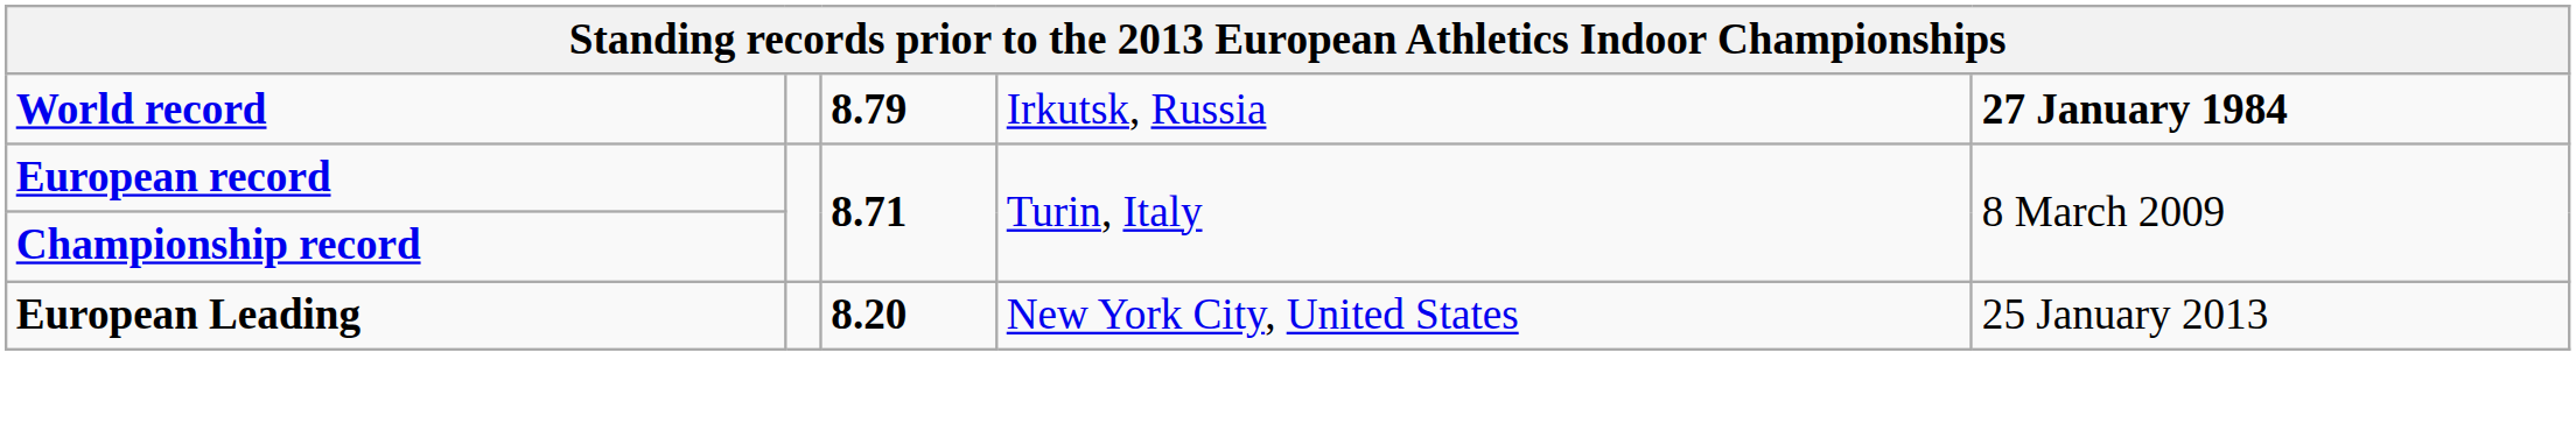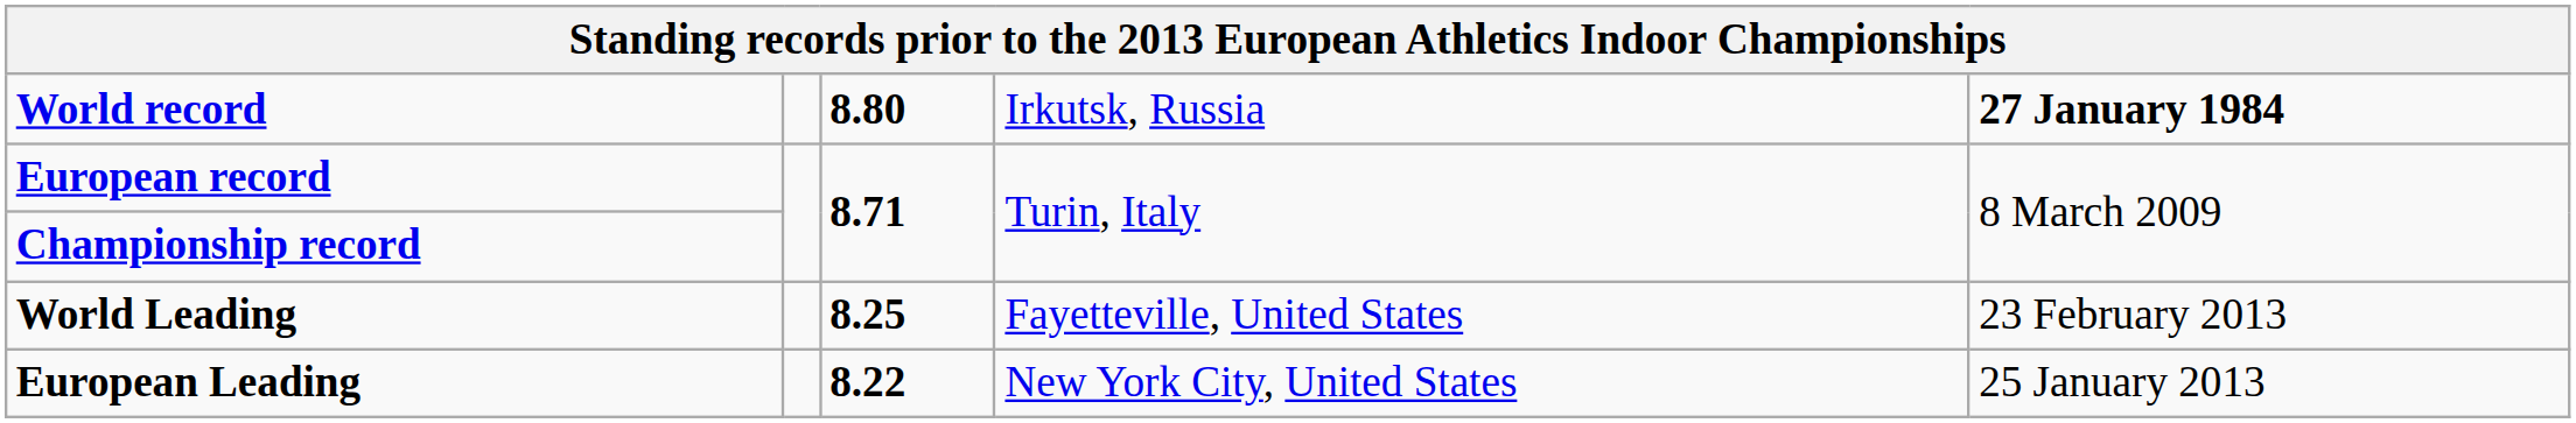 <table class="wikitable" width=75%>
 <tr>
 <th colspan="5">Standing records prior to the 2013 European Athletics Indoor Championships</th>
 </tr>
 <tr>
 <td><strong><a href='#'>World record</a></strong></td>
 <td></td>
-<td><strong>8.79</strong></td>
+<td><strong>8.80</strong></td>
 <td><a href='#'>Irkutsk</a>, <a href='#'>Russia</a></td>
 <td><strong>27 January 1984</strong></td>
 </tr>
 <tr>
 <td><strong><a href='#'>European record</a></strong></td>
 <td rowspan=2></td>
 <td rowspan=2><strong>8.71</strong></td>
 <td rowspan=2><a href='#'>Turin</a>, <a href='#'>Italy</a></td>
 <td rowspan=2>8 March 2009</td>
 </tr>
 <tr>
 <td><strong><a href='#'>Championship record</a></strong></td>
 </tr>
 <tr>
+<td><strong>World Leading</strong></td>
+<td></td>
+<td><strong>8.25</strong></td>
+<td><a href='#'>Fayetteville</a>, <a href='#'>United States</a></td>
+<td>23 February 2013</td>
+</tr>
+<tr>
 <td><strong>European Leading</strong></td>
 <td></td>
-<td><strong>8.20</strong></td>
+<td><strong>8.22</strong></td>
 <td><a href='#'>New York City</a>, <a href='#'>United States</a></td>
 <td>25 January 2013</td>
 </tr>
 </table>
